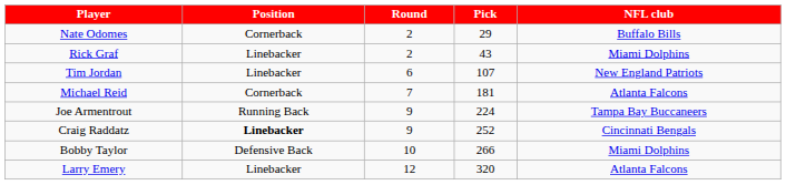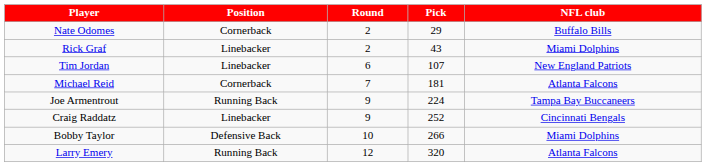 <table class="wikitable" style="width:80%;">
 <tr style="text-align:center; background:red; color:#fff;">
 <td><strong>Player</strong></td>
 <td><strong>Position</strong></td>
 <td><strong>Round</strong></td>
 <td><strong>Pick</strong></td>
 <td><strong>NFL club</strong></td>
 </tr>
 <tr style="text-align:center;" bgcolor="">
 <td><a href='#'>Nate Odomes</a></td>
 <td>Cornerback</td>
 <td>2</td>
 <td>29</td>
 <td><a href='#'>Buffalo Bills</a></td>
 </tr>
 <tr style="text-align:center;" bgcolor="">
 <td><a href='#'>Rick Graf</a></td>
 <td>Linebacker</td>
 <td>2</td>
 <td>43</td>
 <td><a href='#'>Miami Dolphins</a></td>
 </tr>
 <tr style="text-align:center;" bgcolor="">
 <td><a href='#'>Tim Jordan</a></td>
 <td>Linebacker</td>
 <td>6</td>
 <td>107</td>
 <td><a href='#'>New England Patriots</a></td>
 </tr>
 <tr style="text-align:center;" bgcolor="">
 <td><a href='#'>Michael Reid</a></td>
 <td>Cornerback</td>
 <td>7</td>
 <td>181</td>
 <td><a href='#'>Atlanta Falcons</a></td>
 </tr>
 <tr style="text-align:center;" bgcolor="">
 <td>Joe Armentrout</td>
 <td>Running Back</td>
 <td>9</td>
 <td>224</td>
 <td><a href='#'>Tampa Bay Buccaneers</a></td>
 </tr>
 <tr style="text-align:center;" bgcolor="">
 <td>Craig Raddatz</td>
-<td><strong>Linebacker</strong></td>
+<td>Linebacker</td>
 <td>9</td>
 <td>252</td>
 <td><a href='#'>Cincinnati Bengals</a></td>
 </tr>
 <tr style="text-align:center;" bgcolor="">
 <td>Bobby Taylor</td>
 <td>Defensive Back</td>
 <td>10</td>
 <td>266</td>
 <td><a href='#'>Miami Dolphins</a></td>
 </tr>
 <tr style="text-align:center;" bgcolor="">
 <td><a href='#'>Larry Emery</a></td>
-<td>Linebacker</td>
+<td>Running Back</td>
 <td>12</td>
 <td>320</td>
 <td><a href='#'>Atlanta Falcons</a></td>
 </tr>
 </table>
